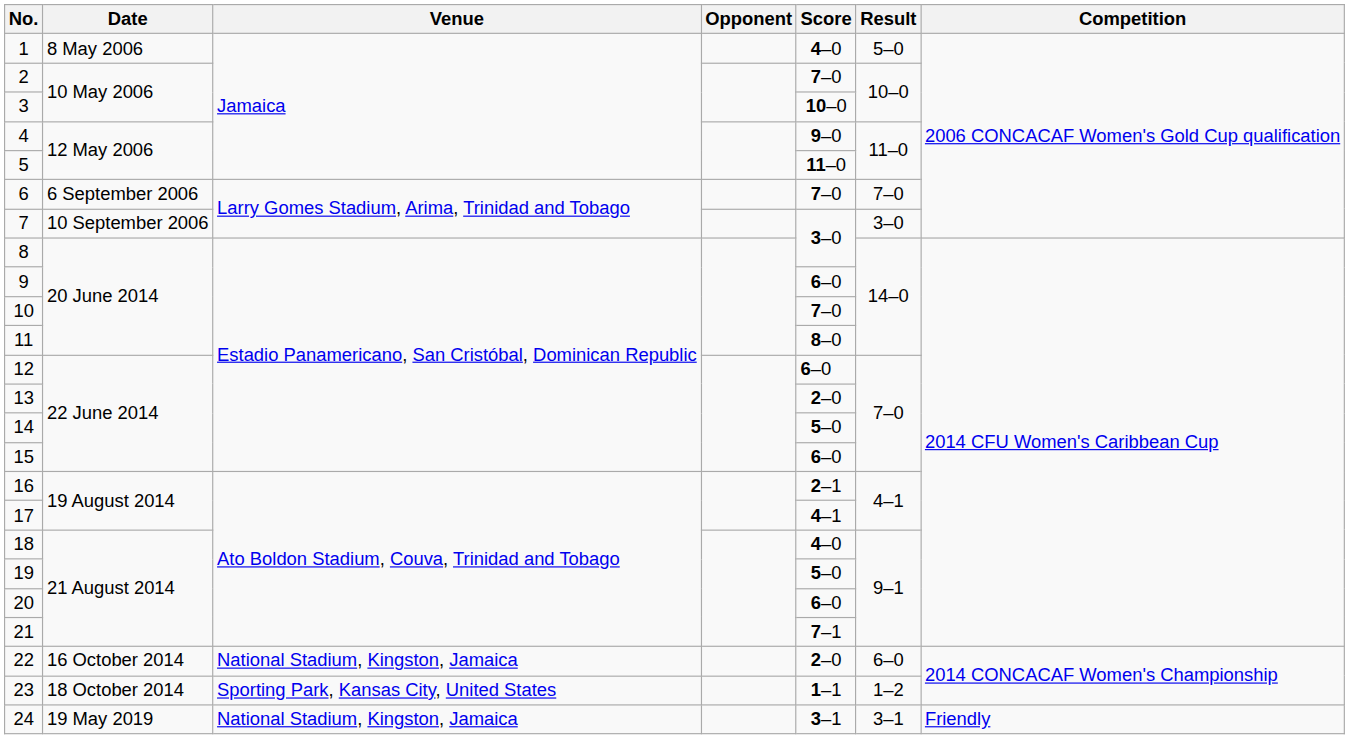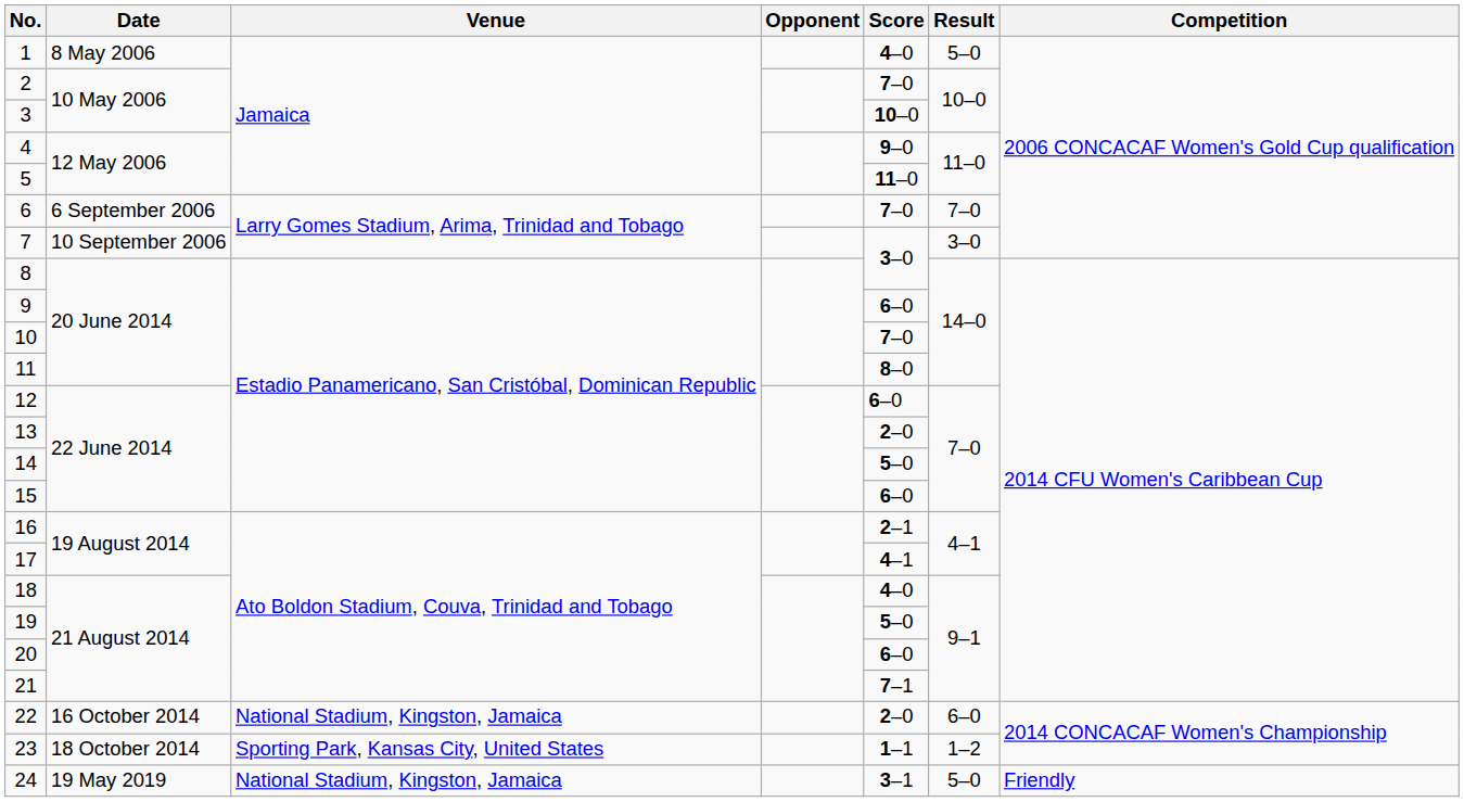 <table class="wikitable">
 <tr>
 <th>No.</th>
 <th>Date</th>
 <th>Venue</th>
 <th>Opponent</th>
 <th>Score</th>
 <th>Result</th>
 <th>Competition</th>
 </tr>
 <tr>
 <td style="text-align:center;">1</td>
 <td>8 May 2006</td>
 <td rowspan=5><a href='#'>Jamaica</a></td>
 <td></td>
 <td style="text-align:center;"><strong>4</strong>–0</td>
 <td style="text-align:center;">5–0</td>
 <td rowspan=7><a href='#'>2006 CONCACAF Women's Gold Cup qualification</a></td>
 </tr>
 <tr>
 <td style="text-align:center;">2</td>
 <td rowspan=2>10 May 2006</td>
 <td rowspan=2></td>
 <td style="text-align:center;"><strong>7</strong>–0</td>
 <td rowspan=2 style="text-align:center;">10–0</td>
 </tr>
 <tr style="text-align:center;">
 <td>3</td>
 <td><strong>10</strong>–0</td>
 </tr>
 <tr>
 <td style="text-align:center;">4</td>
 <td rowspan=2>12 May 2006</td>
 <td rowspan=2></td>
 <td style="text-align:center;"><strong>9</strong>–0</td>
 <td rowspan=2 style="text-align:center;">11–0</td>
 </tr>
 <tr style="text-align:center;">
 <td>5</td>
 <td><strong>11</strong>–0</td>
 </tr>
 <tr>
 <td style="text-align:center;">6</td>
 <td>6 September 2006</td>
 <td rowspan=2><a href='#'>Larry Gomes Stadium</a>, <a href='#'>Arima</a>, <a href='#'>Trinidad and Tobago</a></td>
 <td></td>
 <td style="text-align:center;"><strong>7</strong>–0</td>
 <td style="text-align:center;">7–0</td>
 </tr>
 <tr>
 <td style="text-align:center;">7</td>
 <td>10 September 2006</td>
 <td></td>
 <td rowspan=2 style="text-align:center;"><strong>3</strong>–0</td>
 <td style="text-align:center;">3–0</td>
 </tr>
 <tr>
 <td style="text-align:center;">8</td>
 <td rowspan=4>20 June 2014</td>
 <td rowspan=8><a href='#'>Estadio Panamericano</a>, <a href='#'>San Cristóbal</a>, <a href='#'>Dominican Republic</a></td>
 <td rowspan=4></td>
 <td rowspan=4 style="text-align:center;">14–0</td>
 <td rowspan=14><a href='#'>2014 CFU Women's Caribbean Cup</a></td>
 </tr>
 <tr style="text-align:center;">
 <td>9</td>
 <td><strong>6</strong>–0</td>
 </tr>
 <tr style="text-align:center;">
 <td>10</td>
 <td><strong>7</strong>–0</td>
 </tr>
 <tr style="text-align:center;">
 <td>11</td>
 <td><strong>8</strong>–0</td>
 </tr>
 <tr>
 <td style="text-align:center;">12</td>
 <td rowspan=4>22 June 2014</td>
 <td rowspan=4></td>
 <td><strong>6</strong>–0</td>
 <td rowspan=4 style="text-align:center;">7–0</td>
 </tr>
 <tr style="text-align:center;">
 <td>13</td>
 <td><strong>2</strong>–0</td>
 </tr>
 <tr style="text-align:center;">
 <td>14</td>
 <td><strong>5</strong>–0</td>
 </tr>
 <tr style="text-align:center;">
 <td>15</td>
 <td><strong>6</strong>–0</td>
 </tr>
 <tr>
 <td style="text-align:center;">16</td>
 <td rowspan=2>19 August 2014</td>
 <td rowspan=6><a href='#'>Ato Boldon Stadium</a>, <a href='#'>Couva</a>, <a href='#'>Trinidad and Tobago</a></td>
 <td rowspan=2></td>
 <td style="text-align:center;"><strong>2</strong>–1</td>
 <td rowspan=2 style="text-align:center;">4–1</td>
 </tr>
 <tr style="text-align:center;">
 <td>17</td>
 <td><strong>4</strong>–1</td>
 </tr>
 <tr>
 <td style="text-align:center;">18</td>
 <td rowspan=4>21 August 2014</td>
 <td rowspan=4></td>
 <td style="text-align:center;"><strong>4</strong>–0</td>
 <td rowspan=4 style="text-align:center;">9–1</td>
 </tr>
 <tr style="text-align:center;">
 <td>19</td>
 <td><strong>5</strong>–0</td>
 </tr>
 <tr style="text-align:center;">
 <td>20</td>
 <td><strong>6</strong>–0</td>
 </tr>
 <tr style="text-align:center;">
 <td>21</td>
 <td><strong>7</strong>–1</td>
 </tr>
 <tr>
 <td style="text-align:center;">22</td>
 <td>16 October 2014</td>
 <td><a href='#'>National Stadium</a>, <a href='#'>Kingston</a>, <a href='#'>Jamaica</a></td>
 <td></td>
 <td style="text-align:center;"><strong>2</strong>–0</td>
 <td style="text-align:center;">6–0</td>
 <td rowspan=2><a href='#'>2014 CONCACAF Women's Championship</a></td>
 </tr>
 <tr>
 <td style="text-align:center;">23</td>
 <td>18 October 2014</td>
 <td><a href='#'>Sporting Park</a>, <a href='#'>Kansas City</a>, <a href='#'>United States</a></td>
 <td></td>
 <td style="text-align:center;"><strong>1</strong>–1</td>
 <td style="text-align:center;">1–2</td>
 </tr>
 <tr>
 <td style="text-align:center;">24</td>
 <td>19 May 2019</td>
 <td><a href='#'>National Stadium</a>, <a href='#'>Kingston</a>, <a href='#'>Jamaica</a></td>
 <td></td>
 <td style="text-align:center;"><strong>3</strong>–1</td>
-<td style="text-align:center;">3–1</td>
+<td style="text-align:center;">5–0</td>
 <td><a href='#'>Friendly</a></td>
 </tr>
 </table>
